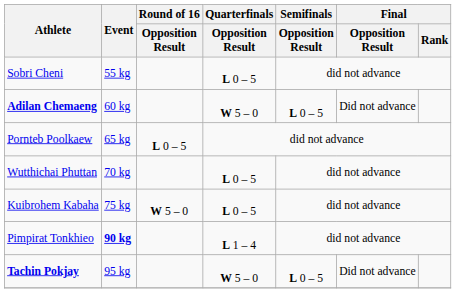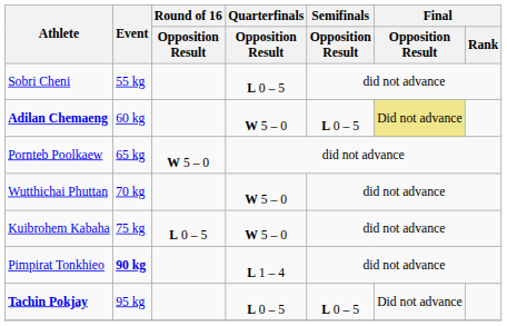 <table class="wikitable" border="1" style="font-size:90%">
 <tr>
 <th rowspan=2>Athlete</th>
 <th rowspan=2>Event</th>
 <th>Round of 16</th>
 <th>Quarterfinals</th>
 <th>Semifinals</th>
 <th colspan=2>Final</th>
 </tr>
 <tr>
 <th>Opposition<br>Result</th>
 <th>Opposition<br>Result</th>
 <th>Opposition<br>Result</th>
 <th>Opposition<br>Result</th>
 <th>Rank</th>
 </tr>
 <tr align=center>
 <td align=left><a href='#'>Sobri Cheni</a></td>
 <td align=left><a href='#'>55 kg</a></td>
 <td></td>
 <td> <br> <strong>L</strong> 0 – 5</td>
 <td colspan=5>did not advance</td>
 </tr>
 <tr align=center>
 <td align=left><strong><a href='#'>Adilan Chemaeng</a></strong></td>
 <td align=left><a href='#'>60 kg</a></td>
 <td></td>
 <td> <br> <strong>W</strong> 5 – 0</td>
 <td> <br> <strong>L</strong> 0 – 5</td>
-<td>Did not advance</td>
+<td style="background: khaki;">Did not advance</td>
 <td></td>
 </tr>
 <tr align=center>
 <td align=left><a href='#'>Pornteb Poolkaew</a></td>
 <td align=left><a href='#'>65 kg</a></td>
-<td> <br> <strong>L</strong> 0 – 5</td>
+<td> <br> <strong>W</strong> 5 – 0</td>
 <td colspan=6>did not advance</td>
 </tr>
 <tr align=center>
 <td align=left><a href='#'>Wutthichai Phuttan</a></td>
 <td align=left><a href='#'>70 kg</a></td>
 <td></td>
-<td> <br> <strong>L</strong> 0 – 5</td>
+<td> <br> <strong>W</strong> 5 – 0</td>
 <td colspan=5>did not advance</td>
 </tr>
 <tr align=center>
 <td align=left><a href='#'>Kuibrohem Kabaha</a></td>
 <td align=left><a href='#'>75 kg</a></td>
+<td> <br> <strong>L</strong> 0 – 5</td>
 <td> <br> <strong>W</strong> 5 – 0</td>
-<td> <br> <strong>L</strong> 0 – 5</td>
 <td colspan=5>did not advance</td>
 </tr>
 <tr align=center>
 <td align=left><a href='#'>Pimpirat Tonkhieo</a></td>
 <td align=left><strong><a href='#'>90 kg</a></strong></td>
 <td></td>
 <td> <br> <strong>L</strong> 1 – 4</td>
 <td colspan=5>did not advance</td>
 </tr>
 <tr align=center>
 <td align=left><strong><a href='#'>Tachin Pokjay</a></strong></td>
 <td align=left><a href='#'>95 kg</a></td>
 <td></td>
-<td> <br> <strong>W</strong> 5 – 0</td>
+<td> <br> <strong>L</strong> 0 – 5</td>
 <td> <br> <strong>L</strong> 0 – 5</td>
 <td>Did not advance</td>
 <td></td>
 </tr>
 <tr align=center>
 </tr>
 </table>
